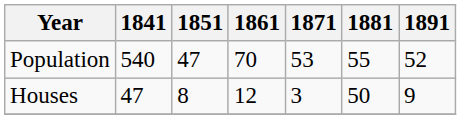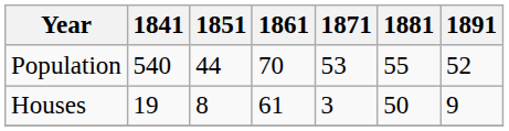 <table class="wikitable">
 <tr>
 <th>Year</th>
 <th>1841</th>
 <th>1851</th>
 <th>1861</th>
 <th>1871</th>
 <th>1881</th>
 <th>1891</th>
 </tr>
 <tr>
 <td>Population</td>
 <td>540</td>
-<td>47</td>
+<td>44</td>
 <td>70</td>
 <td>53</td>
 <td>55</td>
 <td>52</td>
 </tr>
 <tr>
 <td>Houses</td>
-<td>47</td>
+<td>19</td>
 <td>8</td>
-<td>12</td>
+<td>61</td>
 <td>3</td>
 <td>50</td>
 <td>9</td>
 </tr>
 <tr>
 </tr>
 </table>
